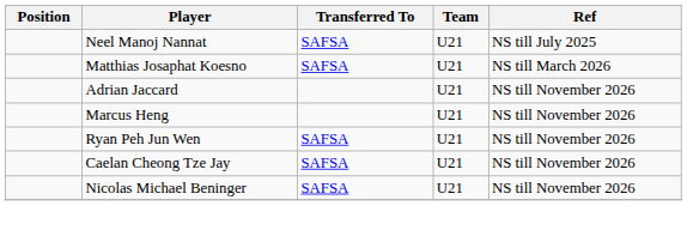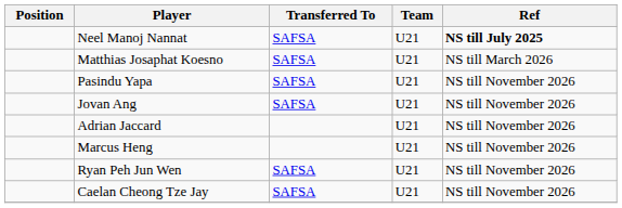 <table class="wikitable sortable" style="width:80%; text-align:center; font-size:100%; text-align:left;">
 <tr>
 <th><strong>Position</strong></th>
 <th><strong>Player</strong></th>
 <th><strong>Transferred To</strong></th>
 <th><strong>Team</strong></th>
 <th><strong>Ref</strong></th>
 </tr>
 <tr>
 <td></td>
 <td> Neel Manoj Nannat</td>
 <td> <a href='#'>SAFSA</a></td>
 <td>U21</td>
-<td>NS till July 2025</td>
+<td><strong>NS till July 2025</strong></td>
 </tr>
 <tr>
 <td></td>
 <td> Matthias Josaphat Koesno</td>
 <td> <a href='#'>SAFSA</a></td>
 <td>U21</td>
 <td>NS till March 2026</td>
+</tr>
+<tr>
+<td></td>
+<td> Pasindu Yapa</td>
+<td> <a href='#'>SAFSA</a></td>
+<td>U21</td>
+<td>NS till November 2026</td>
+</tr>
+<tr>
+<td></td>
+<td> Jovan Ang</td>
+<td> <a href='#'>SAFSA</a></td>
+<td>U21</td>
+<td>NS till November 2026</td>
 </tr>
 <tr>
 <td></td>
 <td> Adrian Jaccard</td>
 <td></td>
 <td>U21</td>
 <td>NS till November 2026</td>
 </tr>
 <tr>
 <td></td>
 <td> Marcus Heng</td>
 <td></td>
 <td>U21</td>
 <td>NS till November 2026</td>
 </tr>
 <tr>
 <td></td>
 <td> Ryan Peh Jun Wen</td>
 <td> <a href='#'>SAFSA</a></td>
 <td>U21</td>
 <td>NS till November 2026</td>
 </tr>
 <tr>
 <td></td>
 <td> Caelan Cheong Tze Jay</td>
 <td> <a href='#'>SAFSA</a></td>
 <td>U21</td>
 <td>NS till November 2026</td>
 </tr>
 <tr>
-<td></td>
-<td> Nicolas Michael Beninger</td>
-<td> <a href='#'>SAFSA</a></td>
-<td>U21</td>
-<td>NS till November 2026</td>
-</tr>
-<tr>
 </tr>
 </table>
